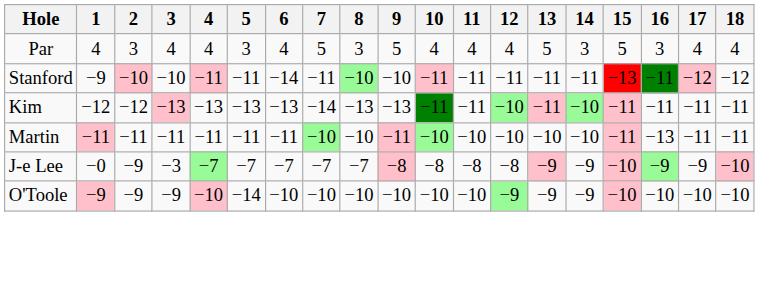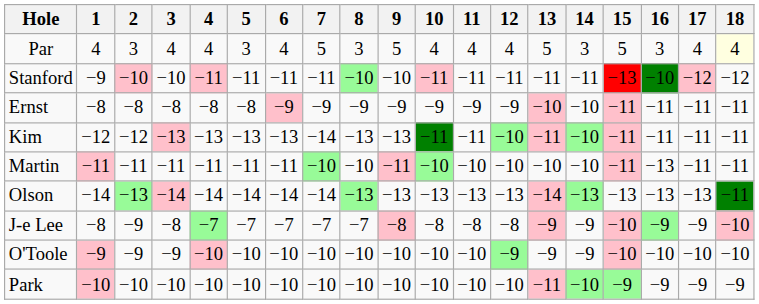 <table class="wikitable" style="text-align:center">
 <tr>
 <th>Hole</th>
 <th>1</th>
 <th>2</th>
 <th>3</th>
 <th>4</th>
 <th>5</th>
 <th>6</th>
 <th>7</th>
 <th>8</th>
 <th>9</th>
 <th>10</th>
 <th>11</th>
 <th>12</th>
 <th>13</th>
 <th>14</th>
 <th>15</th>
 <th>16</th>
 <th>17</th>
 <th>18</th>
 </tr>
 <tr>
 <td>Par</td>
 <td>4</td>
 <td>3</td>
 <td>4</td>
 <td>4</td>
 <td>3</td>
 <td>4</td>
 <td>5</td>
 <td>3</td>
 <td>5</td>
 <td>4</td>
 <td>4</td>
 <td>4</td>
 <td>5</td>
 <td>3</td>
 <td>5</td>
 <td>3</td>
 <td>4</td>
-<td>4</td>
+<td style="background: lightyellow;">4</td>
 </tr>
 <tr>
 <td align=left> Stanford</td>
 <td>−9</td>
 <td style="background: Pink;">−10</td>
 <td>−10</td>
 <td style="background: Pink;">−11</td>
 <td>−11</td>
-<td>−14</td>
+<td>−11</td>
 <td>−11</td>
 <td style="background: PaleGreen;">−10</td>
 <td>−10</td>
 <td style="background: Pink;">−11</td>
 <td>−11</td>
 <td>−11</td>
 <td>−11</td>
 <td>−11</td>
 <td style="background: Red;">−13</td>
-<td style="background: Green;">−11</td>
+<td style="background: Green;">−10</td>
 <td style="background: Pink;">−12</td>
 <td>−12</td>
+</tr>
+<tr>
+<td align=left> Ernst</td>
+<td>−8</td>
+<td>−8</td>
+<td>−8</td>
+<td>−8</td>
+<td>−8</td>
+<td style="background: Pink;">−9</td>
+<td>−9</td>
+<td>−9</td>
+<td>−9</td>
+<td>−9</td>
+<td>−9</td>
+<td>−9</td>
+<td style="background: Pink;">−10</td>
+<td>−10</td>
+<td style="background: Pink;">−11</td>
+<td>−11</td>
+<td>−11</td>
+<td>−11</td>
 </tr>
 <tr>
 <td align=left> Kim</td>
 <td>−12</td>
 <td>−12</td>
 <td style="background: Pink;">−13</td>
 <td>−13</td>
 <td>−13</td>
 <td>−13</td>
 <td>−14</td>
 <td>−13</td>
 <td>−13</td>
 <td style="background: Green;">−11</td>
 <td>−11</td>
 <td style="background: PaleGreen;">−10</td>
 <td style="background: Pink;">−11</td>
 <td style="background: PaleGreen;">−10</td>
 <td style="background: Pink;">−11</td>
 <td>−11</td>
 <td>−11</td>
 <td>−11</td>
 </tr>
 <tr>
 <td align=left> Martin</td>
 <td style="background: Pink;">−11</td>
 <td>−11</td>
 <td>−11</td>
 <td>−11</td>
 <td>−11</td>
 <td>−11</td>
 <td style="background: PaleGreen;">−10</td>
 <td>−10</td>
 <td style="background: Pink;">−11</td>
 <td style="background: PaleGreen;">−10</td>
 <td>−10</td>
 <td>−10</td>
 <td>−10</td>
 <td>−10</td>
 <td style="background: Pink;">−11</td>
 <td>−13</td>
 <td>−11</td>
 <td>−11</td>
 </tr>
 <tr>
+<td align=left> Olson</td>
+<td>−14</td>
+<td style="background: PaleGreen;">−13</td>
+<td style="background: Pink;">−14</td>
+<td>−14</td>
+<td>−14</td>
+<td>−14</td>
+<td>−14</td>
+<td style="background: PaleGreen;">−13</td>
+<td>−13</td>
+<td>−13</td>
+<td>−13</td>
+<td>−13</td>
+<td style="background: Pink;">−14</td>
+<td style="background: PaleGreen;">−13</td>
+<td>−13</td>
+<td>−13</td>
+<td>−13</td>
+<td style="background: Green;">−11</td>
+</tr>
+<tr>
 <td align=left> J-e Lee</td>
-<td>−0</td>
+<td>−8</td>
 <td>−9</td>
-<td>−3</td>
+<td>−8</td>
 <td style="background: PaleGreen;">−7</td>
 <td>−7</td>
 <td>−7</td>
 <td>−7</td>
 <td>−7</td>
 <td style="background: Pink;">−8</td>
 <td>−8</td>
 <td>−8</td>
 <td>−8</td>
 <td style="background: Pink;">−9</td>
 <td>−9</td>
 <td style="background: Pink;">−10</td>
 <td style="background: PaleGreen;">−9</td>
 <td>−9</td>
 <td style="background: Pink;">−10</td>
 </tr>
 <tr>
 <td align=left> O'Toole</td>
 <td style="background: Pink;">−9</td>
 <td>−9</td>
 <td>−9</td>
 <td style="background: Pink;">−10</td>
-<td>−14</td>
+<td>−10</td>
 <td>−10</td>
 <td>−10</td>
 <td>−10</td>
 <td>−10</td>
 <td>−10</td>
 <td>−10</td>
 <td style="background: PaleGreen;">−9</td>
 <td>−9</td>
 <td>−9</td>
 <td style="background: Pink;">−10</td>
 <td>−10</td>
 <td>−10</td>
 <td>−10</td>
 </tr>
+<tr>
+<td align=left> Park</td>
+<td style="background: Pink;">−10</td>
+<td>−10</td>
+<td>−10</td>
+<td>−10</td>
+<td>−10</td>
+<td>−10</td>
+<td>−10</td>
+<td>−10</td>
+<td>−10</td>
+<td>−10</td>
+<td>−10</td>
+<td>−10</td>
+<td style="background: Pink;">−11</td>
+<td style="background: PaleGreen;">−10</td>
+<td style="background: PaleGreen;">−9</td>
+<td>−9</td>
+<td>−9</td>
+<td>−9</td>
+</tr>
 </table>
